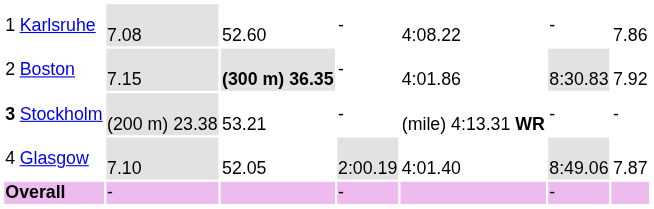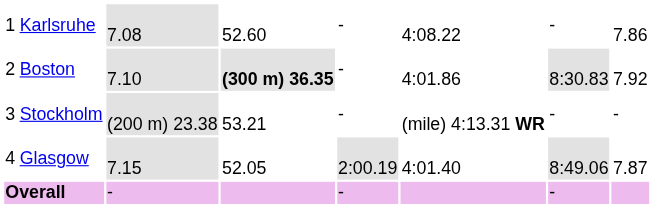 <table>
 <tr>
 <td>1</td>
 <td align=left><a href='#'>Karlsruhe</a></td>
 <td bgcolor=#e2e2e2> <br> 7.08</td>
 <td> <br> 52.60</td>
 <td> -</td>
 <td> <br> 4:08.22</td>
 <td> -</td>
 <td> <br> 7.86</td>
 </tr>
 <tr>
 <td>2</td>
 <td align=left><a href='#'>Boston</a></td>
-<td bgcolor=#e2e2e2> <br>  7.15</td>
+<td bgcolor=#e2e2e2> <br>  7.10</td>
 <td bgcolor=#e2e2e2><strong> <br> (300 m) 36.35</strong></td>
 <td> -</td>
 <td> <br> 4:01.86</td>
 <td bgcolor=#e2e2e2> <br> 8:30.83</td>
 <td>  <br> 7.92</td>
 </tr>
 <tr>
-<td><strong>3</strong></td>
+<td>3</td>
 <td align=left><a href='#'>Stockholm</a></td>
 <td bgcolor=#e2e2e2> <br> (200 m) 23.38</td>
 <td> <br>  53.21</td>
 <td> -</td>
 <td> <br> (mile) 4:13.31 <strong>WR</strong></td>
 <td> -</td>
 <td>  -</td>
 </tr>
 <tr>
 <td>4</td>
 <td align=left><a href='#'>Glasgow</a></td>
-<td bgcolor=#e2e2e2> <br>  7.10</td>
+<td bgcolor=#e2e2e2> <br>  7.15</td>
 <td> <br> 52.05</td>
 <td bgcolor=#e2e2e2> <br>  2:00.19</td>
 <td> <br> 4:01.40</td>
 <td bgcolor=#e2e2e2> <br> 8:49.06</td>
 <td> <br> 7.87</td>
 </tr>
 <tr bgcolor=#eebbee>
 <td colspan="2"><strong>Overall</strong></td>
 <td>-</td>
 <td> <strong></strong></td>
 <td>-</td>
 <td> <strong></strong></td>
 <td>-</td>
 <td> <strong></strong></td>
 </tr>
 </table>
